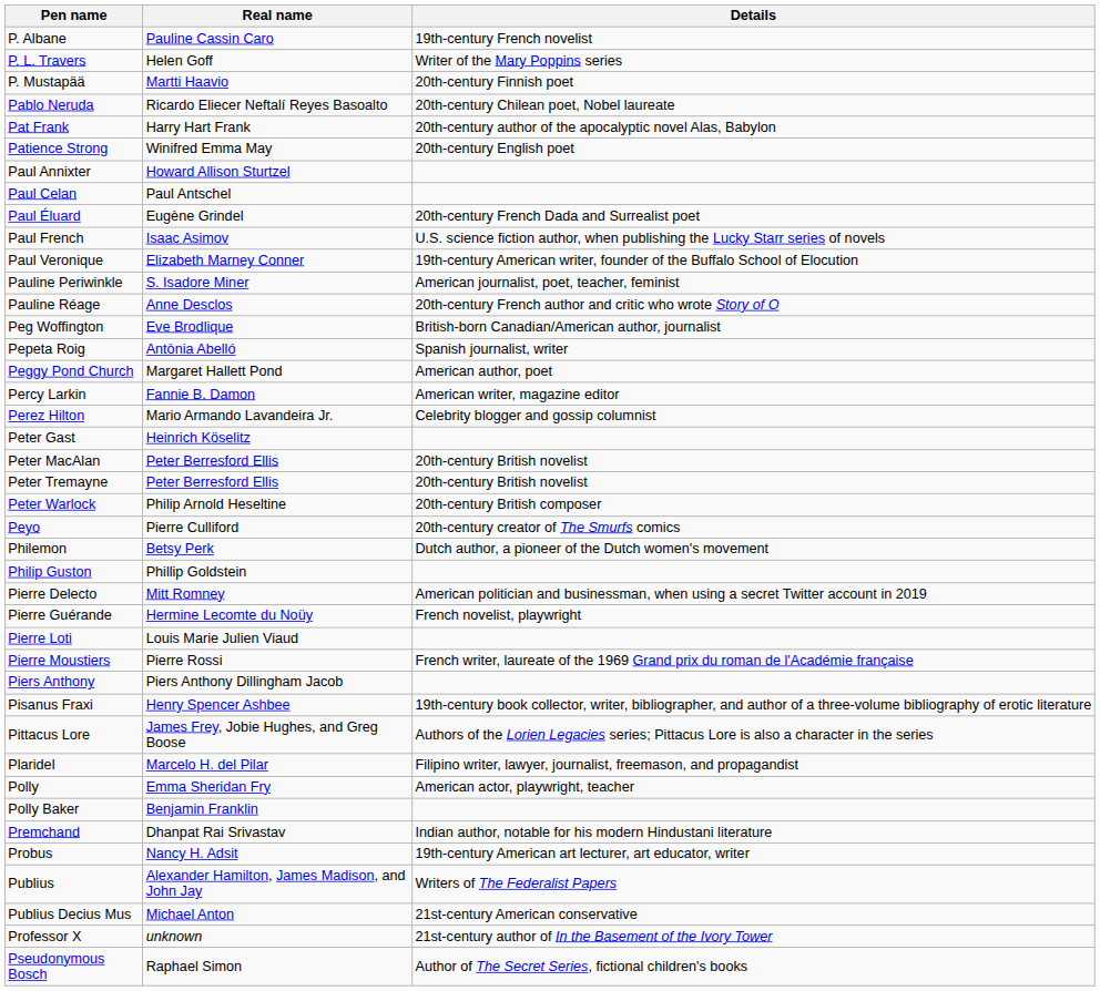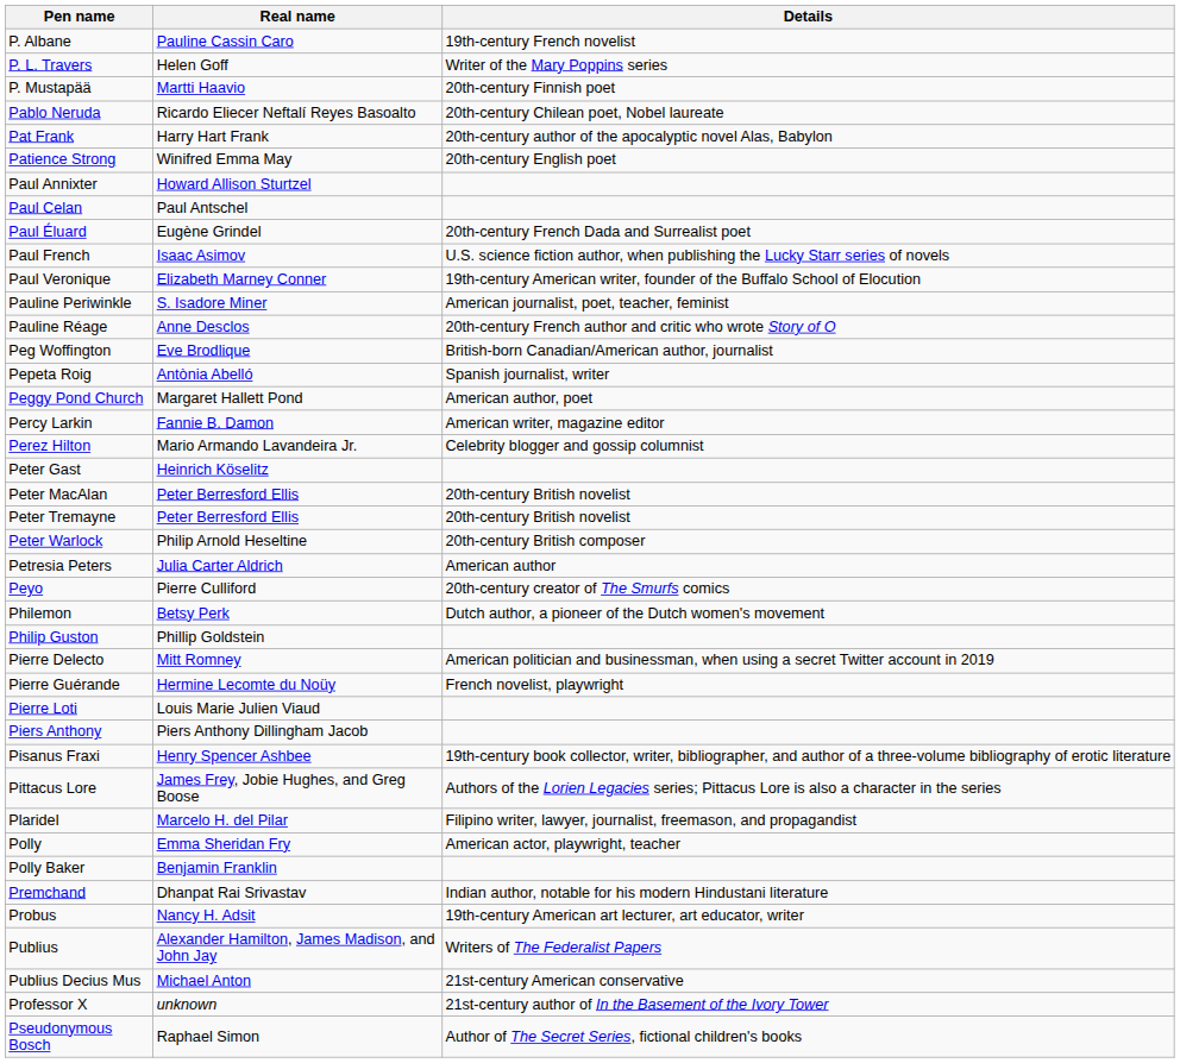 <table class="wikitable sortable">
 <tr>
 <th style="width:150px;">Pen name</th>
 <th style="width:300px;">Real name</th>
 <th class=unsortable>Details</th>
 </tr>
 <tr>
 <td>P. Albane</td>
 <td><a href='#'>Pauline Cassin Caro</a></td>
 <td>19th-century French novelist</td>
 </tr>
 <tr>
 <td><a href='#'>P. L. Travers</a></td>
 <td>Helen Goff</td>
 <td>Writer of the <a href='#'>Mary Poppins</a> series</td>
 </tr>
 <tr>
 <td>P. Mustapää</td>
 <td><a href='#'>Martti Haavio</a></td>
 <td>20th-century Finnish poet</td>
 </tr>
 <tr>
 <td><a href='#'>Pablo Neruda</a></td>
 <td>Ricardo Eliecer Neftalí Reyes Basoalto</td>
 <td>20th-century Chilean poet, Nobel laureate</td>
 </tr>
 <tr>
 <td><a href='#'>Pat Frank</a></td>
 <td>Harry Hart Frank</td>
 <td>20th-century author of the apocalyptic novel Alas, Babylon</td>
 </tr>
 <tr>
 <td><a href='#'>Patience Strong</a></td>
 <td>Winifred Emma May</td>
 <td>20th-century English poet</td>
 </tr>
 <tr>
 <td>Paul Annixter</td>
 <td><a href='#'>Howard Allison Sturtzel</a></td>
 <td></td>
 </tr>
 <tr>
 <td><a href='#'>Paul Celan</a></td>
 <td>Paul Antschel</td>
 <td></td>
 </tr>
 <tr>
 <td><a href='#'>Paul Éluard</a></td>
 <td>Eugène Grindel</td>
 <td>20th-century French Dada and Surrealist poet</td>
 </tr>
 <tr>
 <td>Paul French</td>
 <td><a href='#'>Isaac Asimov</a></td>
 <td>U.S. science fiction author, when publishing the <a href='#'>Lucky Starr series</a> of novels</td>
 </tr>
 <tr>
 <td>Paul Veronique</td>
 <td><a href='#'>Elizabeth Marney Conner</a></td>
 <td>19th-century American writer, founder of the Buffalo School of Elocution</td>
 </tr>
 <tr>
 <td>Pauline Periwinkle</td>
 <td><a href='#'>S. Isadore Miner</a></td>
 <td>American journalist, poet, teacher, feminist</td>
 </tr>
 <tr>
 <td>Pauline Réage</td>
 <td><a href='#'>Anne Desclos</a></td>
 <td>20th-century French author and critic who wrote <em><a href='#'>Story of O</a></em></td>
 </tr>
 <tr>
 <td>Peg Woffington</td>
 <td><a href='#'>Eve Brodlique</a></td>
 <td>British-born Canadian/American author, journalist</td>
 </tr>
 <tr>
 <td>Pepeta Roig</td>
 <td><a href='#'>Antònia Abelló</a></td>
 <td>Spanish journalist, writer</td>
 </tr>
 <tr>
 <td><a href='#'>Peggy Pond Church</a></td>
 <td>Margaret Hallett Pond</td>
 <td>American author, poet</td>
 </tr>
 <tr>
 <td>Percy Larkin</td>
 <td><a href='#'>Fannie B. Damon</a></td>
 <td>American writer, magazine editor</td>
 </tr>
 <tr>
 <td><a href='#'>Perez Hilton</a></td>
 <td>Mario Armando Lavandeira Jr.</td>
 <td>Celebrity blogger and gossip columnist</td>
 </tr>
 <tr>
 <td>Peter Gast</td>
 <td><a href='#'>Heinrich Köselitz</a></td>
 <td></td>
 </tr>
 <tr>
 <td>Peter MacAlan</td>
 <td><a href='#'>Peter Berresford Ellis</a></td>
 <td>20th-century British novelist</td>
 </tr>
 <tr>
 <td>Peter Tremayne</td>
 <td><a href='#'>Peter Berresford Ellis</a></td>
 <td>20th-century British novelist</td>
 </tr>
 <tr>
 <td><a href='#'>Peter Warlock</a></td>
 <td>Philip Arnold Heseltine</td>
 <td>20th-century British composer</td>
 </tr>
 <tr>
+<td>Petresia Peters</td>
+<td><a href='#'>Julia Carter Aldrich</a></td>
+<td>American author</td>
+</tr>
+<tr>
 <td><a href='#'>Peyo</a></td>
 <td>Pierre Culliford</td>
 <td>20th-century creator of <em><a href='#'>The Smurfs</a></em> comics</td>
 </tr>
 <tr>
 <td>Philemon</td>
 <td><a href='#'>Betsy Perk</a></td>
 <td>Dutch author, a pioneer of the Dutch women's movement</td>
 </tr>
 <tr>
 <td><a href='#'>Philip Guston</a></td>
 <td>Phillip Goldstein</td>
 <td></td>
 </tr>
 <tr>
 <td>Pierre Delecto</td>
 <td><a href='#'>Mitt Romney</a></td>
 <td>American politician and businessman, when using a secret Twitter account in 2019</td>
 </tr>
 <tr>
 <td>Pierre Guérande</td>
 <td><a href='#'>Hermine Lecomte du Noüy</a></td>
 <td>French novelist, playwright</td>
 </tr>
 <tr>
 <td><a href='#'>Pierre Loti</a></td>
 <td>Louis Marie Julien Viaud</td>
 <td></td>
-</tr>
-<tr>
-<td><a href='#'>Pierre Moustiers</a></td>
-<td>Pierre Rossi</td>
-<td>French writer, laureate of the 1969 <a href='#'>Grand prix du roman de l'Académie française</a></td>
 </tr>
 <tr>
 <td><a href='#'>Piers Anthony</a></td>
 <td>Piers Anthony Dillingham Jacob</td>
 <td></td>
 </tr>
 <tr>
 <td>Pisanus Fraxi</td>
 <td><a href='#'>Henry Spencer Ashbee</a></td>
 <td>19th-century book collector, writer, bibliographer, and author of a three-volume bibliography of erotic literature</td>
 </tr>
 <tr>
 <td>Pittacus Lore</td>
 <td><a href='#'>James Frey</a>, Jobie Hughes, and Greg Boose</td>
 <td>Authors of the <em><a href='#'>Lorien Legacies</a></em> series; Pittacus Lore is also a character in the series</td>
 </tr>
 <tr>
 <td>Plaridel</td>
 <td><a href='#'>Marcelo H. del Pilar</a></td>
 <td>Filipino writer, lawyer, journalist, freemason, and propagandist</td>
 </tr>
 <tr>
 <td>Polly</td>
 <td><a href='#'>Emma Sheridan Fry</a></td>
 <td>American actor, playwright, teacher</td>
 </tr>
 <tr>
 <td>Polly Baker</td>
 <td><a href='#'>Benjamin Franklin</a></td>
 <td></td>
 </tr>
 <tr>
 <td><a href='#'>Premchand</a></td>
 <td>Dhanpat Rai Srivastav</td>
 <td>Indian author, notable for his modern Hindustani literature</td>
 </tr>
 <tr>
 <td>Probus</td>
 <td><a href='#'>Nancy H. Adsit</a></td>
 <td>19th-century American art lecturer, art educator, writer</td>
 </tr>
 <tr>
 <td>Publius</td>
 <td><a href='#'>Alexander Hamilton</a>, <a href='#'>James Madison</a>, and <a href='#'>John Jay</a></td>
 <td>Writers of <em><a href='#'>The Federalist Papers</a></em></td>
 </tr>
 <tr>
 <td>Publius Decius Mus</td>
 <td><a href='#'>Michael Anton</a></td>
 <td>21st-century American conservative</td>
 </tr>
 <tr>
 <td>Professor X</td>
 <td><em>unknown</em></td>
 <td>21st-century author of <em><a href='#'>In the Basement of the Ivory Tower</a></em></td>
 </tr>
 <tr>
 <td><a href='#'>Pseudonymous Bosch</a></td>
 <td>Raphael Simon</td>
 <td>Author of <em><a href='#'>The Secret Series</a></em>, fictional children's books</td>
 </tr>
 </table>
